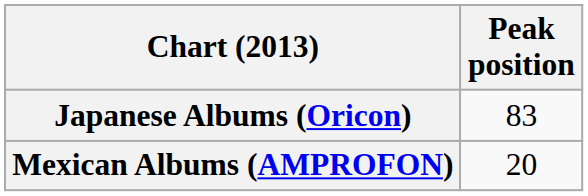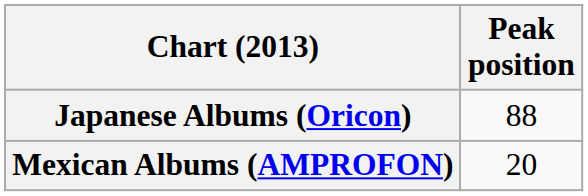 <table class="wikitable plainrowheaders sortable">
 <tr>
 <th scope="col">Chart (2013)</th>
 <th scope="col">Peak<br>position</th>
 </tr>
 <tr>
 <th scope="row">Japanese Albums (<a href='#'>Oricon</a>)</th>
-<td align="center">83</td>
+<td align="center">88</td>
 </tr>
 <tr>
 <th scope="row">Mexican Albums (<a href='#'>AMPROFON</a>)</th>
 <td align="center">20</td>
 </tr>
 </table>
